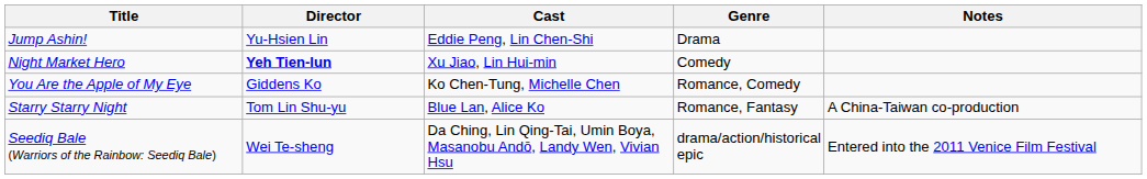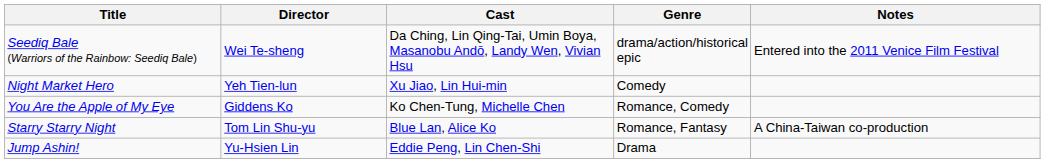 <table class="wikitable sortable" width= "100%">
 <tr>
 <th width=21%>Title</th>
 <th width=16%>Director</th>
 <th class="unsortable" width=22%>Cast</th>
 <th width=13%>Genre</th>
 <th class="unsortable" width=28%>Notes</th>
 </tr>
 <tr>
-<td><em><a href='#'>Jump Ashin!</a></em></td>
-<td><a href='#'>Yu-Hsien Lin</a></td>
-<td><a href='#'>Eddie Peng</a>, <a href='#'>Lin Chen-Shi</a></td>
-<td>Drama</td>
-<td></td>
+<td><em><a href='#'>Seediq Bale</a></em> <br> <small>(<em>Warriors of the Rainbow: Seediq Bale</em>)</small></td>
+<td><a href='#'>Wei Te-sheng</a></td>
+<td>Da Ching, Lin Qing-Tai, Umin Boya, <a href='#'>Masanobu Andō</a>, <a href='#'>Landy Wen</a>, <a href='#'>Vivian Hsu</a></td>
+<td>drama/action/historical epic</td>
+<td>Entered into the <a href='#'>2011 Venice Film Festival</a></td>
 </tr>
 <tr>
 <td><em><a href='#'>Night Market Hero</a></em></td>
-<td><strong><a href='#'>Yeh Tien-lun</a></strong></td>
+<td><a href='#'>Yeh Tien-lun</a></td>
 <td><a href='#'>Xu Jiao</a>, <a href='#'>Lin Hui-min</a></td>
 <td>Comedy</td>
 <td></td>
 </tr>
 <tr>
 <td><em><a href='#'>You Are the Apple of My Eye</a></em></td>
 <td><a href='#'>Giddens Ko</a></td>
 <td>Ko Chen-Tung, <a href='#'>Michelle Chen</a></td>
 <td>Romance, Comedy</td>
 <td></td>
 </tr>
 <tr>
 <td><em><a href='#'>Starry Starry Night</a></em></td>
 <td><a href='#'>Tom Lin Shu-yu</a></td>
 <td><a href='#'>Blue Lan</a>, <a href='#'>Alice Ko</a></td>
 <td>Romance, Fantasy</td>
 <td>A China-Taiwan co-production</td>
 </tr>
 <tr>
-<td><em><a href='#'>Seediq Bale</a></em> <br> <small>(<em>Warriors of the Rainbow: Seediq Bale</em>)</small></td>
-<td><a href='#'>Wei Te-sheng</a></td>
-<td>Da Ching, Lin Qing-Tai, Umin Boya, <a href='#'>Masanobu Andō</a>, <a href='#'>Landy Wen</a>, <a href='#'>Vivian Hsu</a></td>
-<td>drama/action/historical epic</td>
-<td>Entered into the <a href='#'>2011 Venice Film Festival</a></td>
+<td><em><a href='#'>Jump Ashin!</a></em></td>
+<td><a href='#'>Yu-Hsien Lin</a></td>
+<td><a href='#'>Eddie Peng</a>, <a href='#'>Lin Chen-Shi</a></td>
+<td>Drama</td>
+<td></td>
 </tr>
 </table>
